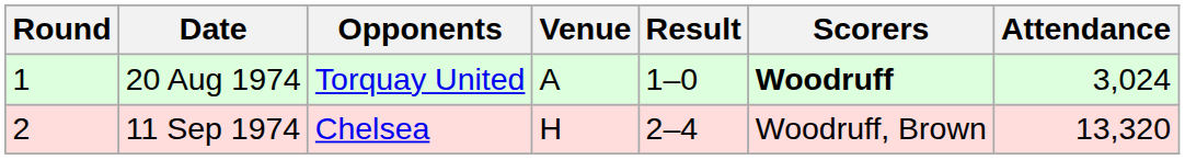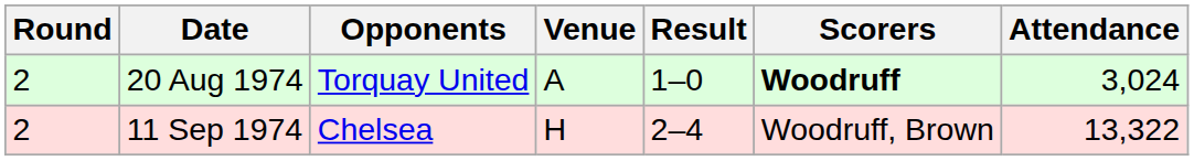 <table class="wikitable">
 <tr>
 <th>Round</th>
 <th>Date</th>
 <th>Opponents</th>
 <th>Venue</th>
 <th>Result</th>
 <th>Scorers</th>
 <th>Attendance</th>
 </tr>
 <tr bgcolor="#ddffdd">
-<td>1</td>
+<td>2</td>
 <td>20 Aug 1974</td>
 <td><a href='#'>Torquay United</a></td>
 <td>A</td>
 <td>1–0</td>
 <td><strong>Woodruff</strong></td>
 <td align="right">3,024</td>
 </tr>
 <tr bgcolor="#ffdddd">
 <td>2</td>
 <td>11 Sep 1974</td>
 <td><a href='#'>Chelsea</a></td>
 <td>H</td>
 <td>2–4</td>
 <td>Woodruff, Brown</td>
-<td align="right">13,320</td>
+<td align="right">13,322</td>
 </tr>
 </table>
